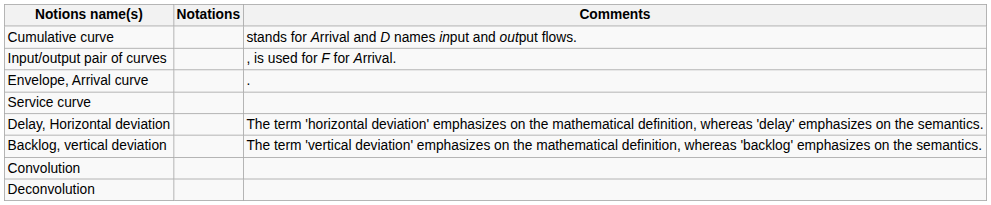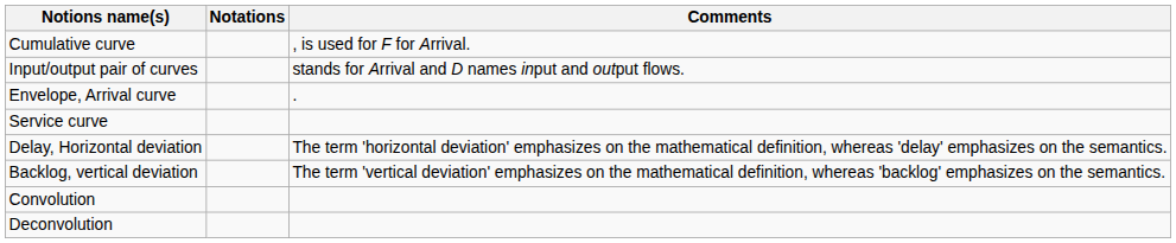 <table class="wikitable">
 <tr>
 <th>Notions name(s)</th>
 <th>Notations</th>
 <th>Comments</th>
 </tr>
 <tr>
 <td>Cumulative curve</td>
 <td></td>
-<td> stands for <em>A</em>rrival and <em>D</em> names <em>in</em>put and <em>out</em>put flows.</td>
+<td>, is used for <em>F</em> for <em>A</em>rrival.</td>
 </tr>
 <tr>
 <td>Input/output pair of curves</td>
 <td></td>
-<td>, is used for <em>F</em> for <em>A</em>rrival.</td>
+<td> stands for <em>A</em>rrival and <em>D</em> names <em>in</em>put and <em>out</em>put flows.</td>
 </tr>
 <tr>
 <td>Envelope, Arrival curve</td>
 <td></td>
 <td>.</td>
 </tr>
 <tr>
 <td>Service curve</td>
 <td></td>
 <td></td>
 </tr>
 <tr>
 <td>Delay, Horizontal deviation</td>
 <td></td>
 <td>The term 'horizontal deviation' emphasizes on the mathematical definition, whereas 'delay' emphasizes on the semantics.</td>
 </tr>
 <tr>
 <td>Backlog, vertical deviation</td>
 <td></td>
 <td>The term 'vertical deviation' emphasizes on the mathematical definition, whereas 'backlog' emphasizes on the semantics.</td>
 </tr>
 <tr>
 <td>Convolution</td>
 <td></td>
 <td></td>
 </tr>
 <tr>
 <td>Deconvolution</td>
 <td></td>
 <td></td>
 </tr>
 </table>
